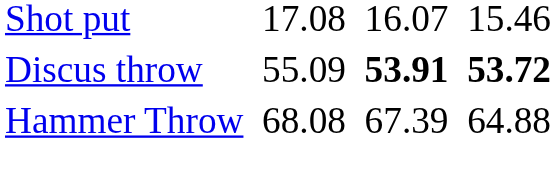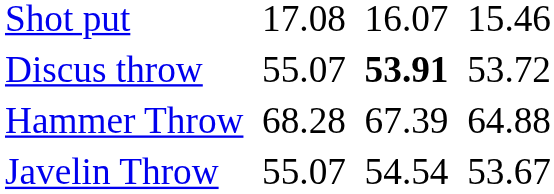 <table>
 <tr>
 <td><a href='#'>Shot put</a></td>
 <td></td>
 <td>17.08</td>
 <td></td>
 <td>16.07</td>
 <td></td>
 <td>15.46</td>
 </tr>
 <tr>
 <td><a href='#'>Discus throw</a></td>
 <td></td>
-<td>55.09</td>
+<td>55.07</td>
 <td></td>
 <td><strong>53.91</strong></td>
 <td></td>
-<td><strong>53.72</strong></td>
+<td>53.72</td>
 </tr>
 <tr>
 <td><a href='#'>Hammer Throw</a></td>
 <td></td>
-<td>68.08</td>
+<td>68.28</td>
 <td></td>
 <td>67.39</td>
 <td></td>
 <td>64.88</td>
 </tr>
+<tr>
+<td><a href='#'>Javelin Throw</a></td>
+<td></td>
+<td>55.07</td>
+<td></td>
+<td>54.54</td>
+<td></td>
+<td>53.67</td>
+</tr>
 </table>
